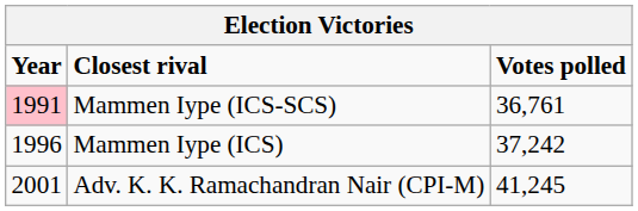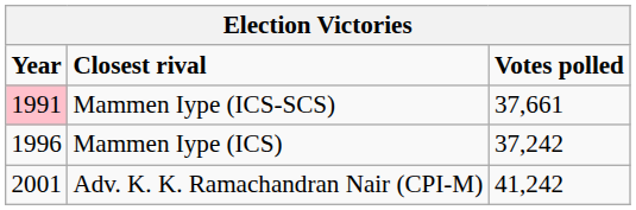 <table class="wikitable" id="toc" : left; margin-left: 2em; width: 40%; font-size: 90%;"cellspacing="3">
 <tr>
 <th colspan="4"><strong>Election Victories</strong></th>
 </tr>
 <tr>
 <td><strong>Year</strong></td>
 <td><strong>Closest rival</strong></td>
 <td><strong>Votes polled</strong></td>
 </tr>
 <tr>
 <td style="background: pink;">1991</td>
 <td>Mammen Iype  (ICS-SCS)</td>
-<td>36,761</td>
+<td>37,661</td>
 </tr>
 <tr>
 <td>1996</td>
 <td>Mammen Iype (ICS)</td>
 <td>37,242</td>
 </tr>
 <tr>
 <td>2001</td>
 <td>Adv. K. K. Ramachandran Nair (CPI-M)</td>
-<td>41,245</td>
+<td>41,242</td>
 </tr>
 </table>
